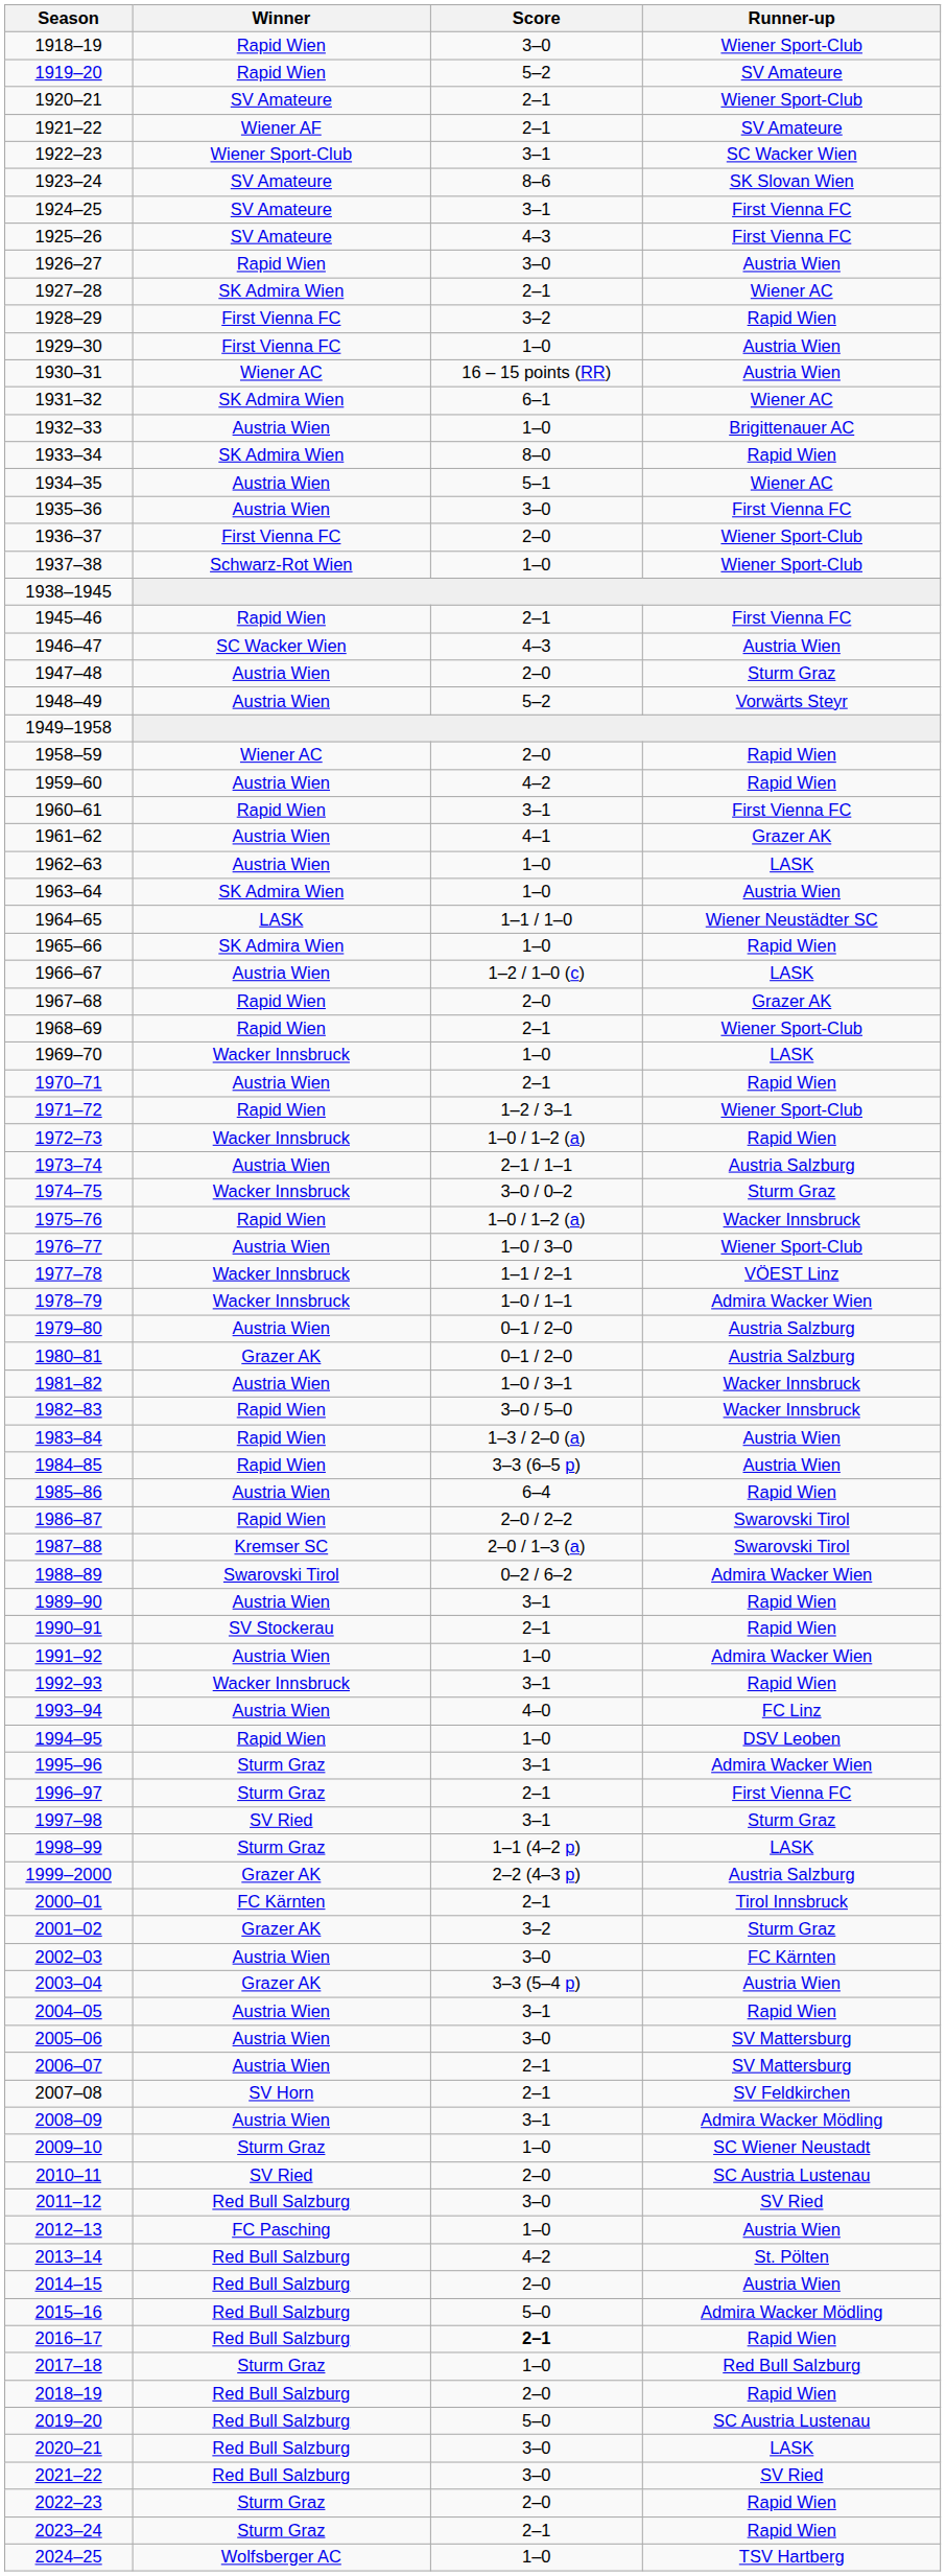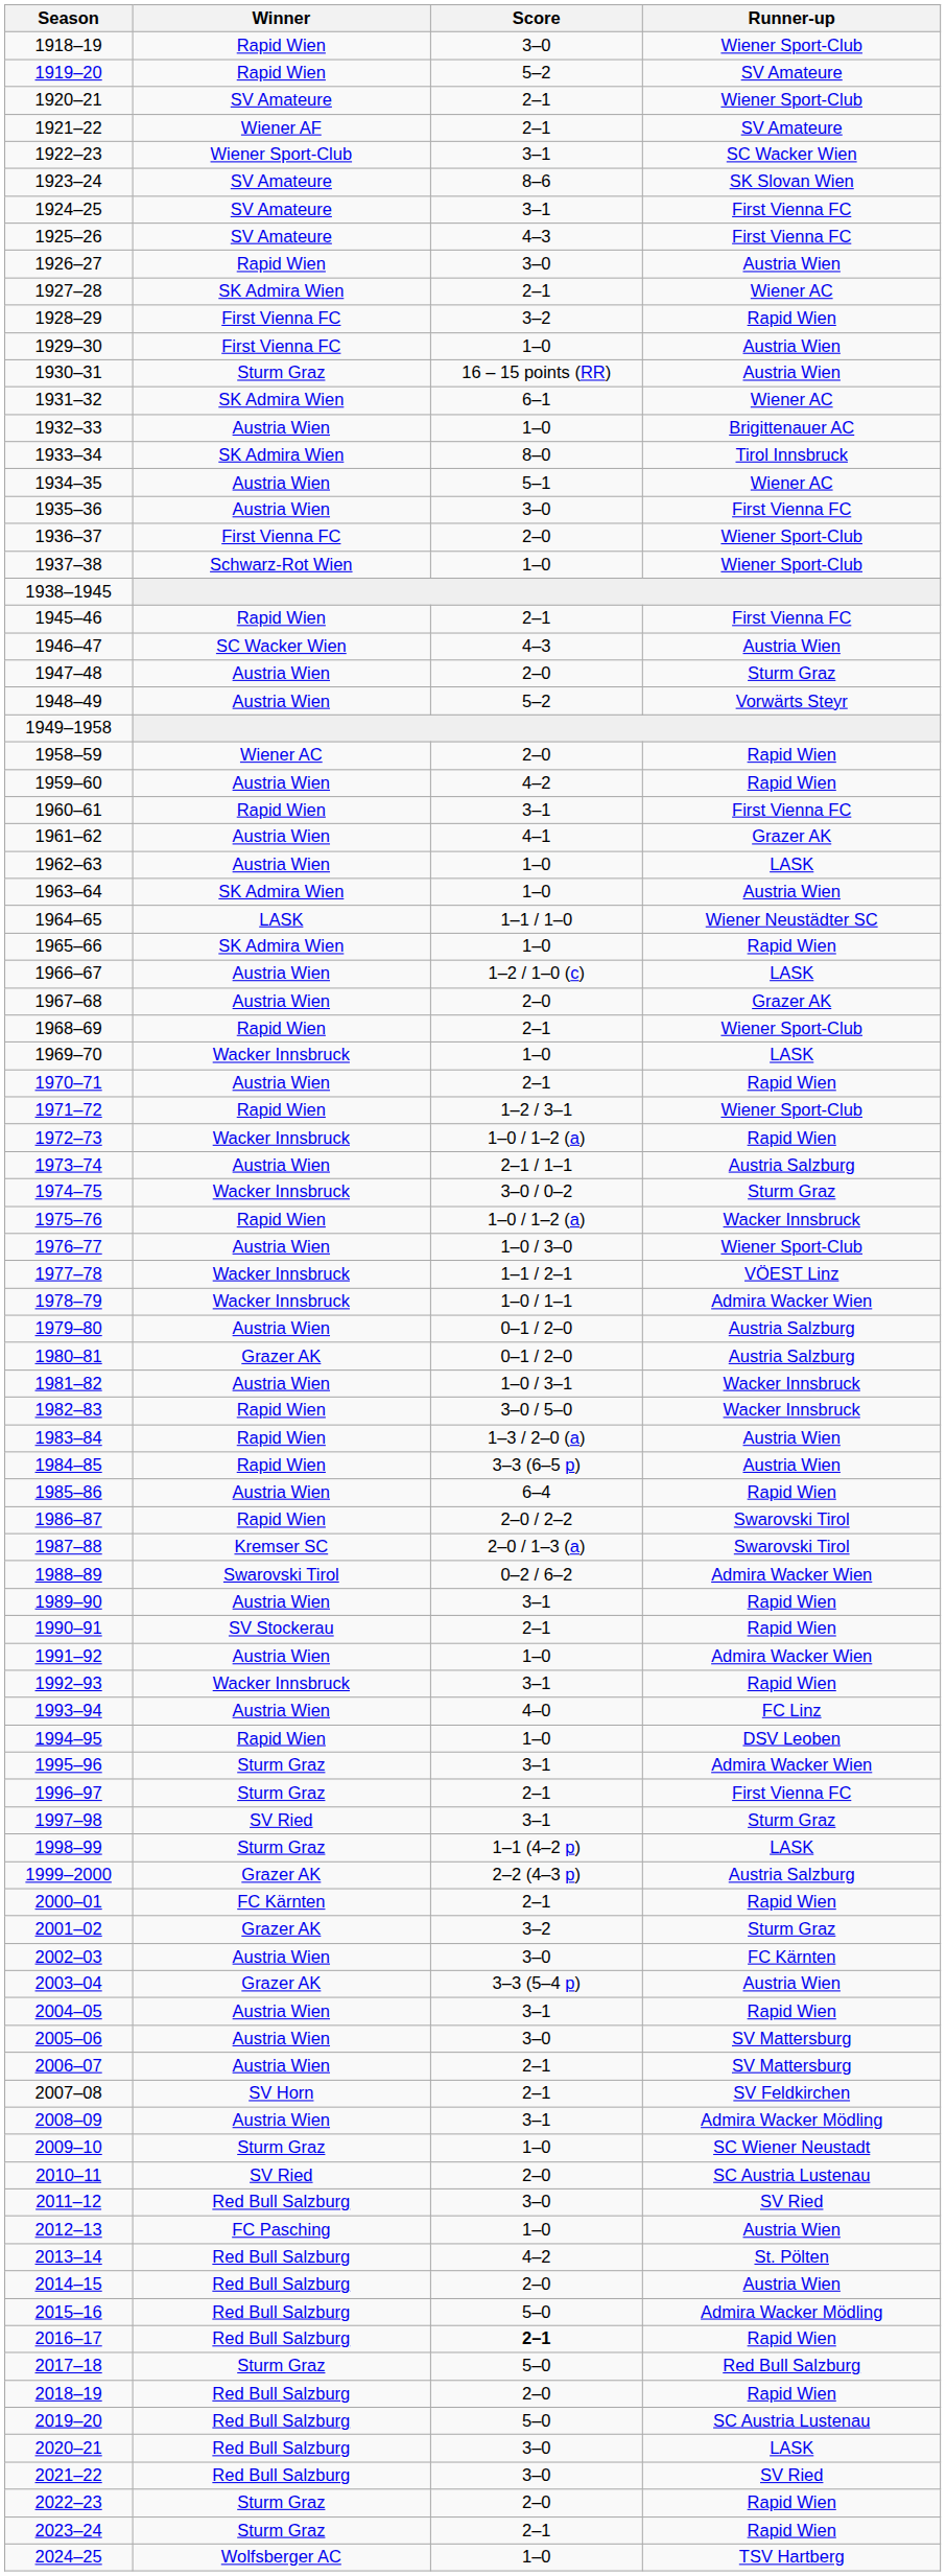 <table class="wikitable" style="text-align: center;" width=55%>
 <tr>
 <th width=12%>Season</th>
 <th width=28%>Winner</th>
 <th width=20%>Score</th>
 <th width=28%>Runner-up</th>
 </tr>
 <tr>
 <td>1918–19</td>
 <td><a href='#'>Rapid Wien</a></td>
 <td>3–0</td>
 <td><a href='#'>Wiener Sport-Club</a></td>
 </tr>
 <tr>
 <td><a href='#'>1919–20</a></td>
 <td><a href='#'>Rapid Wien</a></td>
 <td>5–2</td>
 <td><a href='#'>SV Amateure</a></td>
 </tr>
 <tr>
 <td>1920–21</td>
 <td><a href='#'>SV Amateure</a></td>
 <td>2–1</td>
 <td><a href='#'>Wiener Sport-Club</a></td>
 </tr>
 <tr>
 <td>1921–22</td>
 <td><a href='#'>Wiener AF</a></td>
 <td>2–1</td>
 <td><a href='#'>SV Amateure</a></td>
 </tr>
 <tr>
 <td>1922–23</td>
 <td><a href='#'>Wiener Sport-Club</a></td>
 <td>3–1</td>
 <td><a href='#'>SC Wacker Wien</a></td>
 </tr>
 <tr>
 <td>1923–24</td>
 <td><a href='#'>SV Amateure</a></td>
 <td>8–6 </td>
 <td><a href='#'>SK Slovan Wien</a></td>
 </tr>
 <tr>
 <td>1924–25</td>
 <td><a href='#'>SV Amateure</a></td>
 <td>3–1</td>
 <td><a href='#'>First Vienna FC</a></td>
 </tr>
 <tr>
 <td>1925–26</td>
 <td><a href='#'>SV Amateure</a></td>
 <td>4–3</td>
 <td><a href='#'>First Vienna FC</a></td>
 </tr>
 <tr>
 <td>1926–27</td>
 <td><a href='#'>Rapid Wien</a></td>
 <td>3–0</td>
 <td><a href='#'>Austria Wien</a></td>
 </tr>
 <tr>
 <td>1927–28</td>
 <td><a href='#'>SK Admira Wien</a></td>
 <td>2–1</td>
 <td><a href='#'>Wiener AC</a></td>
 </tr>
 <tr>
 <td>1928–29</td>
 <td><a href='#'>First Vienna FC</a></td>
 <td>3–2</td>
 <td><a href='#'>Rapid Wien</a></td>
 </tr>
 <tr>
 <td>1929–30</td>
 <td><a href='#'>First Vienna FC</a></td>
 <td>1–0</td>
 <td><a href='#'>Austria Wien</a></td>
 </tr>
 <tr>
 <td>1930–31</td>
-<td><a href='#'>Wiener AC</a></td>
+<td><a href='#'>Sturm Graz</a></td>
 <td>16 – 15 points (<a href='#'>RR</a>)</td>
 <td><a href='#'>Austria Wien</a></td>
 </tr>
 <tr>
 <td>1931–32</td>
 <td><a href='#'>SK Admira Wien</a></td>
 <td>6–1</td>
 <td><a href='#'>Wiener AC</a></td>
 </tr>
 <tr>
 <td>1932–33</td>
 <td><a href='#'>Austria Wien</a></td>
 <td>1–0</td>
 <td><a href='#'>Brigittenauer AC</a></td>
 </tr>
 <tr>
 <td>1933–34</td>
 <td><a href='#'>SK Admira Wien</a></td>
 <td>8–0</td>
-<td><a href='#'>Rapid Wien</a></td>
+<td><a href='#'>Tirol Innsbruck</a></td>
 </tr>
 <tr>
 <td>1934–35</td>
 <td><a href='#'>Austria Wien</a></td>
 <td>5–1</td>
 <td><a href='#'>Wiener AC</a></td>
 </tr>
 <tr>
 <td>1935–36</td>
 <td><a href='#'>Austria Wien</a></td>
 <td>3–0</td>
 <td><a href='#'>First Vienna FC</a></td>
 </tr>
 <tr>
 <td>1936–37</td>
 <td><a href='#'>First Vienna FC</a></td>
 <td>2–0</td>
 <td><a href='#'>Wiener Sport-Club</a></td>
 </tr>
 <tr>
 <td>1937–38</td>
 <td><a href='#'>Schwarz-Rot Wien</a></td>
 <td>1–0</td>
 <td><a href='#'>Wiener Sport-Club</a></td>
 </tr>
 <tr>
 <td>1938–1945</td>
 <td colspan=3 style=background:#efefef></td>
 </tr>
 <tr>
 <td>1945–46</td>
 <td><a href='#'>Rapid Wien</a></td>
 <td>2–1</td>
 <td><a href='#'>First Vienna FC</a></td>
 </tr>
 <tr>
 <td>1946–47</td>
 <td><a href='#'>SC Wacker Wien</a></td>
 <td>4–3</td>
 <td><a href='#'>Austria Wien</a></td>
 </tr>
 <tr>
 <td>1947–48</td>
 <td><a href='#'>Austria Wien</a></td>
 <td>2–0</td>
 <td><a href='#'>Sturm Graz</a></td>
 </tr>
 <tr>
 <td>1948–49</td>
 <td><a href='#'>Austria Wien</a></td>
 <td>5–2</td>
 <td><a href='#'>Vorwärts Steyr</a></td>
 </tr>
 <tr>
 <td>1949–1958</td>
 <td colspan=3 style=background:#efefef></td>
 </tr>
 <tr>
 <td>1958–59</td>
 <td><a href='#'>Wiener AC</a></td>
 <td>2–0</td>
 <td><a href='#'>Rapid Wien</a></td>
 </tr>
 <tr>
 <td>1959–60</td>
 <td><a href='#'>Austria Wien</a></td>
 <td>4–2</td>
 <td><a href='#'>Rapid Wien</a></td>
 </tr>
 <tr>
 <td>1960–61</td>
 <td><a href='#'>Rapid Wien</a></td>
 <td>3–1</td>
 <td><a href='#'>First Vienna FC</a></td>
 </tr>
 <tr>
 <td>1961–62</td>
 <td><a href='#'>Austria Wien</a></td>
 <td>4–1</td>
 <td><a href='#'>Grazer AK</a></td>
 </tr>
 <tr>
 <td>1962–63</td>
 <td><a href='#'>Austria Wien</a></td>
 <td>1–0</td>
 <td><a href='#'>LASK</a></td>
 </tr>
 <tr>
 <td>1963–64</td>
 <td><a href='#'>SK Admira Wien</a></td>
 <td>1–0</td>
 <td><a href='#'>Austria Wien</a></td>
 </tr>
 <tr>
 <td>1964–65</td>
 <td><a href='#'>LASK</a></td>
 <td>1–1 / 1–0</td>
 <td><a href='#'>Wiener Neustädter SC</a></td>
 </tr>
 <tr>
 <td>1965–66</td>
 <td><a href='#'>SK Admira Wien</a></td>
 <td>1–0</td>
 <td><a href='#'>Rapid Wien</a></td>
 </tr>
 <tr>
 <td>1966–67</td>
 <td><a href='#'>Austria Wien</a></td>
 <td>1–2 / 1–0  (<a href='#'>c</a>)</td>
 <td><a href='#'>LASK</a></td>
 </tr>
 <tr>
 <td>1967–68</td>
-<td><a href='#'>Rapid Wien</a></td>
+<td><a href='#'>Austria Wien</a></td>
 <td>2–0</td>
 <td><a href='#'>Grazer AK</a></td>
 </tr>
 <tr>
 <td>1968–69</td>
 <td><a href='#'>Rapid Wien</a></td>
 <td>2–1</td>
 <td><a href='#'>Wiener Sport-Club</a></td>
 </tr>
 <tr>
 <td>1969–70</td>
 <td><a href='#'>Wacker Innsbruck</a></td>
 <td>1–0</td>
 <td><a href='#'>LASK</a></td>
 </tr>
 <tr>
 <td><a href='#'>1970–71</a></td>
 <td><a href='#'>Austria Wien</a></td>
 <td>2–1 </td>
 <td><a href='#'>Rapid Wien</a></td>
 </tr>
 <tr>
 <td><a href='#'>1971–72</a></td>
 <td><a href='#'>Rapid Wien</a></td>
 <td>1–2 / 3–1</td>
 <td><a href='#'>Wiener Sport-Club</a></td>
 </tr>
 <tr>
 <td><a href='#'>1972–73</a></td>
 <td><a href='#'>Wacker Innsbruck</a></td>
 <td>1–0 / 1–2 (<a href='#'>a</a>)</td>
 <td><a href='#'>Rapid Wien</a></td>
 </tr>
 <tr>
 <td><a href='#'>1973–74</a></td>
 <td><a href='#'>Austria Wien</a></td>
 <td>2–1 / 1–1</td>
 <td><a href='#'>Austria Salzburg</a></td>
 </tr>
 <tr>
 <td><a href='#'>1974–75</a></td>
 <td><a href='#'>Wacker Innsbruck</a></td>
 <td>3–0 / 0–2</td>
 <td><a href='#'>Sturm Graz</a></td>
 </tr>
 <tr>
 <td><a href='#'>1975–76</a></td>
 <td><a href='#'>Rapid Wien</a></td>
 <td>1–0 / 1–2 (<a href='#'>a</a>)</td>
 <td><a href='#'>Wacker Innsbruck</a></td>
 </tr>
 <tr>
 <td><a href='#'>1976–77</a></td>
 <td><a href='#'>Austria Wien</a></td>
 <td>1–0 / 3–0</td>
 <td><a href='#'>Wiener Sport-Club</a></td>
 </tr>
 <tr>
 <td><a href='#'>1977–78</a></td>
 <td><a href='#'>Wacker Innsbruck</a></td>
 <td>1–1 / 2–1</td>
 <td><a href='#'>VÖEST Linz</a></td>
 </tr>
 <tr>
 <td><a href='#'>1978–79</a></td>
 <td><a href='#'>Wacker Innsbruck</a></td>
 <td>1–0 / 1–1</td>
 <td><a href='#'>Admira Wacker Wien</a></td>
 </tr>
 <tr>
 <td><a href='#'>1979–80</a></td>
 <td><a href='#'>Austria Wien</a></td>
 <td>0–1 / 2–0</td>
 <td><a href='#'>Austria Salzburg</a></td>
 </tr>
 <tr>
 <td><a href='#'>1980–81</a></td>
 <td><a href='#'>Grazer AK</a></td>
 <td>0–1 / 2–0 </td>
 <td><a href='#'>Austria Salzburg</a></td>
 </tr>
 <tr>
 <td><a href='#'>1981–82</a></td>
 <td><a href='#'>Austria Wien</a></td>
 <td>1–0 / 3–1</td>
 <td><a href='#'>Wacker Innsbruck</a></td>
 </tr>
 <tr>
 <td><a href='#'>1982–83</a></td>
 <td><a href='#'>Rapid Wien</a></td>
 <td>3–0 / 5–0</td>
 <td><a href='#'>Wacker Innsbruck</a></td>
 </tr>
 <tr>
 <td><a href='#'>1983–84</a></td>
 <td><a href='#'>Rapid Wien</a></td>
 <td>1–3 / 2–0 (<a href='#'>a</a>)</td>
 <td><a href='#'>Austria Wien</a></td>
 </tr>
 <tr>
 <td><a href='#'>1984–85</a></td>
 <td><a href='#'>Rapid Wien</a></td>
 <td>3–3  (6–5 <a href='#'>p</a>)</td>
 <td><a href='#'>Austria Wien</a></td>
 </tr>
 <tr>
 <td><a href='#'>1985–86</a></td>
 <td><a href='#'>Austria Wien</a></td>
 <td>6–4 </td>
 <td><a href='#'>Rapid Wien</a></td>
 </tr>
 <tr>
 <td><a href='#'>1986–87</a></td>
 <td><a href='#'>Rapid Wien</a></td>
 <td>2–0 / 2–2</td>
 <td><a href='#'>Swarovski Tirol</a></td>
 </tr>
 <tr>
 <td><a href='#'>1987–88</a></td>
 <td><a href='#'>Kremser SC</a></td>
 <td>2–0 / 1–3 (<a href='#'>a</a>)</td>
 <td><a href='#'>Swarovski Tirol</a></td>
 </tr>
 <tr>
 <td><a href='#'>1988–89</a></td>
 <td><a href='#'>Swarovski Tirol</a></td>
 <td>0–2 / 6–2</td>
 <td><a href='#'>Admira Wacker Wien</a></td>
 </tr>
 <tr>
 <td><a href='#'>1989–90</a></td>
 <td><a href='#'>Austria Wien</a></td>
 <td>3–1 </td>
 <td><a href='#'>Rapid Wien</a></td>
 </tr>
 <tr>
 <td><a href='#'>1990–91</a></td>
 <td><a href='#'>SV Stockerau</a></td>
 <td>2–1</td>
 <td><a href='#'>Rapid Wien</a></td>
 </tr>
 <tr>
 <td><a href='#'>1991–92</a></td>
 <td><a href='#'>Austria Wien</a></td>
 <td>1–0</td>
 <td><a href='#'>Admira Wacker Wien</a></td>
 </tr>
 <tr>
 <td><a href='#'>1992–93</a></td>
 <td><a href='#'>Wacker Innsbruck</a></td>
 <td>3–1</td>
 <td><a href='#'>Rapid Wien</a></td>
 </tr>
 <tr>
 <td><a href='#'>1993–94</a></td>
 <td><a href='#'>Austria Wien</a></td>
 <td>4–0</td>
 <td><a href='#'>FC Linz</a></td>
 </tr>
 <tr>
 <td><a href='#'>1994–95</a></td>
 <td><a href='#'>Rapid Wien</a></td>
 <td>1–0</td>
 <td><a href='#'>DSV Leoben</a></td>
 </tr>
 <tr>
 <td><a href='#'>1995–96</a></td>
 <td><a href='#'>Sturm Graz</a></td>
 <td>3–1</td>
 <td><a href='#'>Admira Wacker Wien</a></td>
 </tr>
 <tr>
 <td><a href='#'>1996–97</a></td>
 <td><a href='#'>Sturm Graz</a></td>
 <td>2–1</td>
 <td><a href='#'>First Vienna FC</a></td>
 </tr>
 <tr>
 <td><a href='#'>1997–98</a></td>
 <td><a href='#'>SV Ried</a></td>
 <td>3–1</td>
 <td><a href='#'>Sturm Graz</a></td>
 </tr>
 <tr>
 <td><a href='#'>1998–99</a></td>
 <td><a href='#'>Sturm Graz</a></td>
 <td>1–1  (4–2 <a href='#'>p</a>)</td>
 <td><a href='#'>LASK</a></td>
 </tr>
 <tr>
 <td><a href='#'>1999–2000</a></td>
 <td><a href='#'>Grazer AK</a></td>
 <td>2–2  (4–3 <a href='#'>p</a>)</td>
 <td><a href='#'>Austria Salzburg</a></td>
 </tr>
 <tr>
 <td><a href='#'>2000–01</a></td>
 <td><a href='#'>FC Kärnten</a></td>
 <td>2–1 </td>
-<td><a href='#'>Tirol Innsbruck</a></td>
+<td><a href='#'>Rapid Wien</a></td>
 </tr>
 <tr>
 <td><a href='#'>2001–02</a></td>
 <td><a href='#'>Grazer AK</a></td>
 <td>3–2</td>
 <td><a href='#'>Sturm Graz</a></td>
 </tr>
 <tr>
 <td><a href='#'>2002–03</a></td>
 <td><a href='#'>Austria Wien</a></td>
 <td>3–0</td>
 <td><a href='#'>FC Kärnten</a></td>
 </tr>
 <tr>
 <td><a href='#'>2003–04</a></td>
 <td><a href='#'>Grazer AK</a></td>
 <td>3–3  (5–4 <a href='#'>p</a>)</td>
 <td><a href='#'>Austria Wien</a></td>
 </tr>
 <tr>
 <td><a href='#'>2004–05</a></td>
 <td><a href='#'>Austria Wien</a></td>
 <td>3–1</td>
 <td><a href='#'>Rapid Wien</a></td>
 </tr>
 <tr>
 <td><a href='#'>2005–06</a></td>
 <td><a href='#'>Austria Wien</a></td>
 <td>3–0</td>
 <td><a href='#'>SV Mattersburg</a></td>
 </tr>
 <tr>
 <td><a href='#'>2006–07</a></td>
 <td><a href='#'>Austria Wien</a></td>
 <td>2–1</td>
 <td><a href='#'>SV Mattersburg</a></td>
 </tr>
 <tr>
 <td>2007–08 </td>
 <td><a href='#'>SV Horn</a></td>
 <td>2–1</td>
 <td><a href='#'>SV Feldkirchen</a></td>
 </tr>
 <tr>
 <td><a href='#'>2008–09</a></td>
 <td><a href='#'>Austria Wien</a></td>
 <td>3–1 </td>
 <td><a href='#'>Admira Wacker Mödling</a></td>
 </tr>
 <tr>
 <td><a href='#'>2009–10</a></td>
 <td><a href='#'>Sturm Graz</a></td>
 <td>1–0</td>
 <td><a href='#'>SC Wiener Neustadt</a></td>
 </tr>
 <tr>
 <td><a href='#'>2010–11</a></td>
 <td><a href='#'>SV Ried</a></td>
 <td>2–0</td>
 <td><a href='#'>SC Austria Lustenau</a></td>
 </tr>
 <tr>
 <td><a href='#'>2011–12</a></td>
 <td><a href='#'>Red Bull Salzburg</a></td>
 <td>3–0</td>
 <td><a href='#'>SV Ried</a></td>
 </tr>
 <tr>
 <td><a href='#'>2012–13</a></td>
 <td><a href='#'>FC Pasching</a></td>
 <td>1–0</td>
 <td><a href='#'>Austria Wien</a></td>
 </tr>
 <tr>
 <td><a href='#'>2013–14</a></td>
 <td><a href='#'>Red Bull Salzburg</a></td>
 <td>4–2</td>
 <td><a href='#'>St. Pölten</a></td>
 </tr>
 <tr>
 <td><a href='#'>2014–15</a></td>
 <td><a href='#'>Red Bull Salzburg</a></td>
 <td>2–0 </td>
 <td><a href='#'>Austria Wien</a></td>
 </tr>
 <tr>
 <td><a href='#'>2015–16</a></td>
 <td><a href='#'>Red Bull Salzburg</a></td>
 <td>5–0</td>
 <td><a href='#'>Admira Wacker Mödling</a></td>
 </tr>
 <tr>
 <td><a href='#'>2016–17</a></td>
 <td><a href='#'>Red Bull Salzburg</a></td>
 <td><strong>2–1</strong></td>
 <td><a href='#'>Rapid Wien</a></td>
 </tr>
 <tr>
 <td><a href='#'>2017–18</a></td>
 <td><a href='#'>Sturm Graz</a></td>
-<td>1–0 </td>
+<td>5–0</td>
 <td><a href='#'>Red Bull Salzburg</a></td>
 </tr>
 <tr>
 <td><a href='#'>2018–19</a></td>
 <td><a href='#'>Red Bull Salzburg</a></td>
 <td>2–0</td>
 <td><a href='#'>Rapid Wien</a></td>
 </tr>
 <tr>
 <td><a href='#'>2019–20</a></td>
 <td><a href='#'>Red Bull Salzburg</a></td>
 <td>5–0</td>
 <td><a href='#'>SC Austria Lustenau</a></td>
 </tr>
 <tr>
 <td><a href='#'>2020–21</a></td>
 <td><a href='#'>Red Bull Salzburg</a></td>
 <td>3–0</td>
 <td><a href='#'>LASK</a></td>
 </tr>
 <tr>
 <td><a href='#'>2021–22</a></td>
 <td><a href='#'>Red Bull Salzburg</a></td>
 <td>3–0</td>
 <td><a href='#'>SV Ried</a></td>
 </tr>
 <tr>
 <td><a href='#'>2022–23</a></td>
 <td><a href='#'>Sturm Graz</a></td>
 <td>2–0</td>
 <td><a href='#'>Rapid Wien</a></td>
 </tr>
 <tr>
 <td><a href='#'>2023–24</a></td>
 <td><a href='#'>Sturm Graz</a></td>
 <td>2–1</td>
 <td><a href='#'>Rapid Wien</a></td>
 </tr>
 <tr>
 <td><a href='#'>2024–25</a></td>
 <td><a href='#'>Wolfsberger AC</a></td>
 <td>1–0</td>
 <td><a href='#'>TSV Hartberg</a></td>
 </tr>
 </table>
